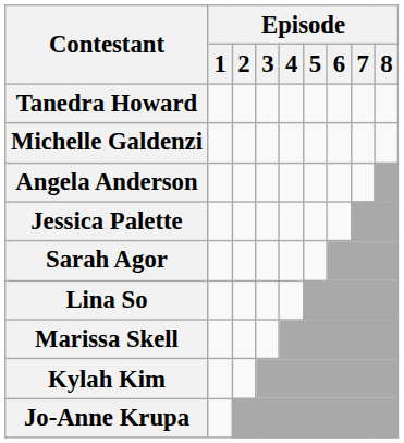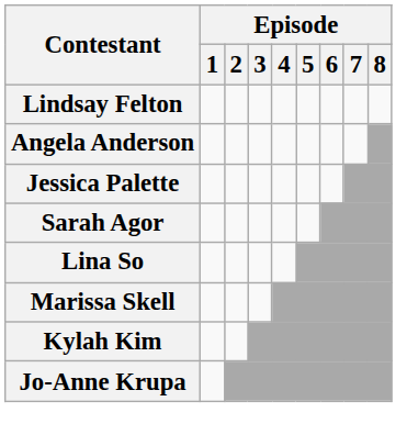 <table class="wikitable">
 <tr>
 <th rowspan="2">Contestant</th>
 <th colspan="8">Episode</th>
 </tr>
 <tr>
 <th>1</th>
 <th>2</th>
 <th>3</th>
 <th>4</th>
 <th>5</th>
 <th>6</th>
 <th>7</th>
 <th>8</th>
 </tr>
 <tr>
-<th>Tanedra Howard</th>
-<td></td>
-<td></td>
-<td></td>
-<td></td>
-<td></td>
-<td></td>
-<td></td>
-<td></td>
-</tr>
-<tr>
-<th>Michelle Galdenzi</th>
+<th>Lindsay Felton</th>
 <td></td>
 <td></td>
 <td></td>
 <td></td>
 <td></td>
 <td></td>
 <td></td>
 <td></td>
 </tr>
 <tr>
 <th>Angela Anderson</th>
 <td></td>
 <td></td>
 <td></td>
 <td></td>
 <td></td>
 <td></td>
 <td></td>
 <td bgcolor="darkgray" colspan="1"></td>
 </tr>
 <tr>
 <th>Jessica Palette</th>
 <td></td>
 <td></td>
 <td></td>
 <td></td>
 <td></td>
 <td></td>
 <td bgcolor="darkgray" colspan="2"></td>
 </tr>
 <tr>
 <th>Sarah Agor</th>
 <td></td>
 <td></td>
 <td></td>
 <td></td>
 <td></td>
 <td bgcolor="darkgray" colspan="3"></td>
 </tr>
 <tr>
 <th>Lina So</th>
 <td></td>
 <td></td>
 <td></td>
 <td></td>
 <td bgcolor="darkgray" colspan="4"></td>
 </tr>
 <tr>
 <th>Marissa Skell</th>
 <td></td>
 <td></td>
 <td></td>
 <td bgcolor="darkgray" colspan="5"></td>
 </tr>
 <tr>
 <th>Kylah Kim</th>
 <td></td>
 <td></td>
 <td bgcolor="darkgray" colspan="6"></td>
 </tr>
 <tr>
 <th>Jo-Anne Krupa</th>
 <td></td>
 <td bgcolor="darkgray" colspan="7"></td>
 </tr>
 </table>
